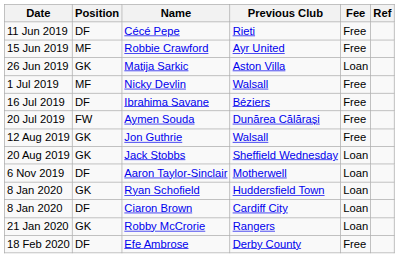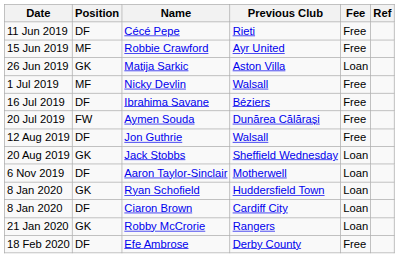 <table class="wikitable">
 <tr>
 <th>Date</th>
 <th>Position</th>
 <th>Name</th>
 <th>Previous Club</th>
 <th>Fee</th>
 <th>Ref</th>
 </tr>
 <tr>
 <td>11 Jun 2019</td>
 <td>DF</td>
 <td> <a href='#'>Cécé Pepe</a></td>
 <td> <a href='#'>Rieti</a></td>
 <td>Free</td>
 <td></td>
 </tr>
 <tr>
 <td>15 Jun 2019</td>
 <td>MF</td>
 <td> <a href='#'>Robbie Crawford</a></td>
 <td> <a href='#'>Ayr United</a></td>
 <td>Free</td>
 <td></td>
 </tr>
 <tr>
 <td>26 Jun 2019</td>
 <td>GK</td>
 <td> <a href='#'>Matija Sarkic</a></td>
 <td> <a href='#'>Aston Villa</a></td>
 <td>Loan</td>
 <td></td>
 </tr>
 <tr>
 <td>1 Jul 2019</td>
 <td>MF</td>
 <td> <a href='#'>Nicky Devlin</a></td>
 <td> <a href='#'>Walsall</a></td>
 <td>Free</td>
 <td></td>
 </tr>
 <tr>
 <td>16 Jul 2019</td>
 <td>DF</td>
 <td> <a href='#'>Ibrahima Savane</a></td>
 <td> <a href='#'>Béziers</a></td>
 <td>Free</td>
 <td></td>
 </tr>
 <tr>
 <td>20 Jul 2019</td>
 <td>FW</td>
 <td> <a href='#'>Aymen Souda</a></td>
 <td>  <a href='#'>Dunărea Călărași</a></td>
 <td>Free</td>
 <td></td>
 </tr>
 <tr>
 <td>12 Aug 2019</td>
-<td>GK</td>
+<td>DF</td>
 <td> <a href='#'>Jon Guthrie</a></td>
 <td> <a href='#'>Walsall</a></td>
 <td>Free</td>
 <td></td>
 </tr>
 <tr>
 <td>20 Aug 2019</td>
 <td>GK</td>
 <td> <a href='#'>Jack Stobbs</a></td>
 <td> <a href='#'>Sheffield Wednesday</a></td>
 <td>Loan</td>
 <td></td>
 </tr>
 <tr>
 <td>6 Nov 2019</td>
 <td>DF</td>
 <td> <a href='#'>Aaron Taylor-Sinclair</a></td>
 <td> <a href='#'>Motherwell</a></td>
 <td>Loan</td>
 <td></td>
 </tr>
 <tr>
 <td>8 Jan 2020</td>
 <td>GK</td>
 <td> <a href='#'>Ryan Schofield</a></td>
 <td> <a href='#'>Huddersfield Town</a></td>
 <td>Loan</td>
 <td></td>
 </tr>
 <tr>
 <td>8 Jan 2020</td>
 <td>DF</td>
 <td> <a href='#'>Ciaron Brown</a></td>
 <td> <a href='#'>Cardiff City</a></td>
 <td>Loan</td>
 <td></td>
 </tr>
 <tr>
 <td>21 Jan 2020</td>
 <td>GK</td>
 <td> <a href='#'>Robby McCrorie</a></td>
 <td> <a href='#'>Rangers</a></td>
 <td>Loan</td>
 <td></td>
 </tr>
 <tr>
 <td>18 Feb 2020</td>
 <td>DF</td>
 <td> <a href='#'>Efe Ambrose</a></td>
 <td> <a href='#'>Derby County</a></td>
 <td>Free</td>
 <td></td>
 </tr>
 </table>
